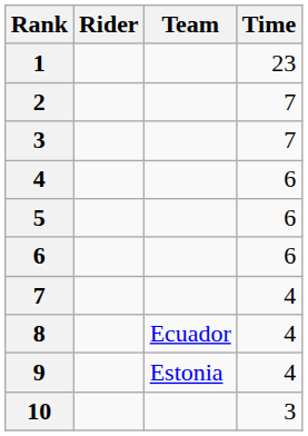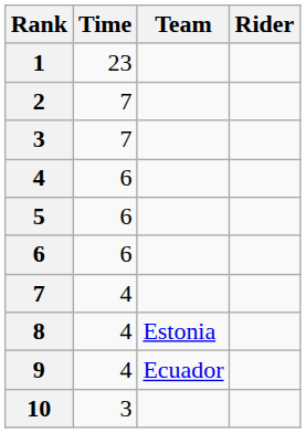 <table class="wikitable" margin-bottom:0;">
 <tr>
 <th scope="col">Rank</th>
+<th scope="col">Time</th>
+<th scope="col">Team</th>
 <th scope="col">Rider</th>
-<th scope="col">Team</th>
-<th scope="col">Time</th>
 </tr>
 <tr>
 <th scope="row">1</th>
+<td align="right">23</td>
+<td></td>
 <td> </td>
-<td></td>
-<td align="right">23</td>
 </tr>
 <tr>
 <th scope="row">2</th>
+<td align="right">7</td>
+<td></td>
 <td> </td>
-<td></td>
-<td align="right">7</td>
 </tr>
 <tr>
 <th scope="row">3</th>
+<td align="right">7</td>
 <td></td>
 <td></td>
-<td align="right">7</td>
 </tr>
 <tr>
 <th scope="row">4</th>
+<td align="right">6</td>
 <td></td>
 <td></td>
-<td align="right">6</td>
 </tr>
 <tr>
 <th scope="row">5</th>
+<td align="right">6</td>
 <td></td>
 <td></td>
-<td align="right">6</td>
 </tr>
 <tr>
 <th scope="row">6</th>
+<td align="right">6</td>
 <td></td>
 <td></td>
-<td align="right">6</td>
 </tr>
 <tr>
 <th scope="row">7</th>
+<td align="right">4</td>
 <td></td>
 <td></td>
-<td align="right">4</td>
 </tr>
 <tr>
 <th scope="row">8</th>
+<td align="right">4</td>
+<td><a href='#'>Estonia</a></td>
 <td></td>
-<td><a href='#'>Ecuador</a></td>
-<td align="right">4</td>
 </tr>
 <tr>
 <th scope="row">9</th>
+<td align="right">4</td>
+<td><a href='#'>Ecuador</a></td>
 <td></td>
-<td><a href='#'>Estonia</a></td>
-<td align="right">4</td>
 </tr>
 <tr>
 <th scope="row">10</th>
+<td align="right">3</td>
 <td></td>
 <td></td>
-<td align="right">3</td>
 </tr>
 </table>
